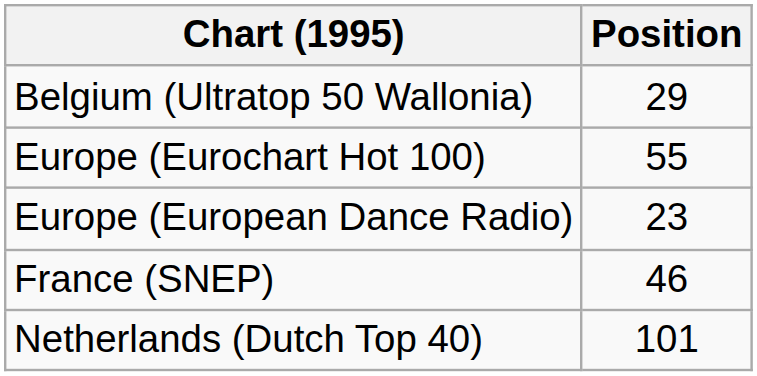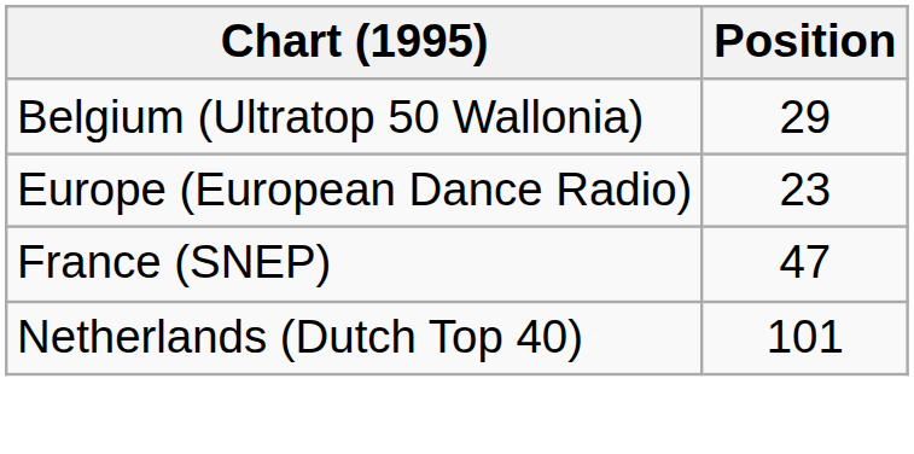 <table class="wikitable sortable">
 <tr>
 <th>Chart (1995)</th>
 <th>Position</th>
 </tr>
 <tr>
 <td>Belgium (Ultratop 50 Wallonia)</td>
 <td align="center">29</td>
 </tr>
 <tr>
-<td>Europe (Eurochart Hot 100)</td>
-<td align="center">55</td>
-</tr>
-<tr>
 <td>Europe (European Dance Radio)</td>
 <td align="center">23</td>
 </tr>
 <tr>
 <td>France (SNEP)</td>
-<td align="center">46</td>
+<td align="center">47</td>
 </tr>
 <tr>
 <td>Netherlands (Dutch Top 40)</td>
 <td align="center">101</td>
 </tr>
 </table>
